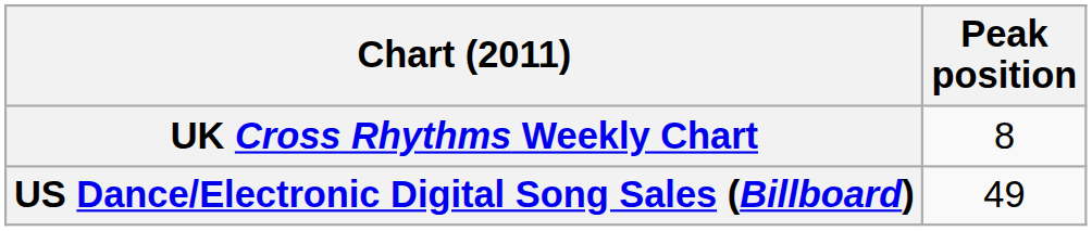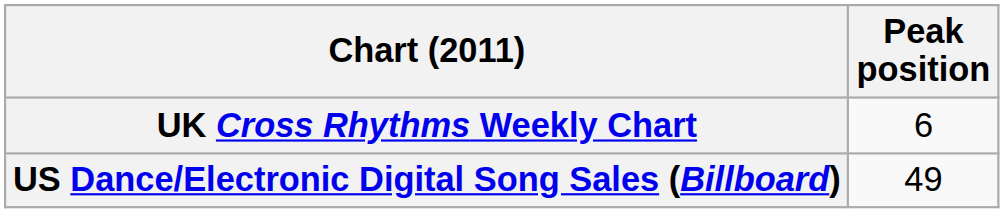 <table class="wikitable sortable plainrowheaders" style="text-align:center">
 <tr>
 <th scope="col">Chart (2011)</th>
 <th scope="col">Peak<br> position</th>
 </tr>
 <tr>
 <th scope="row">UK <a href='#'><em> Cross Rhythms</em> Weekly Chart</a></th>
-<td>8</td>
+<td>6</td>
 </tr>
 <tr>
 <th scope="row">US <a href='#'>Dance/Electronic Digital Song Sales</a> (<a href='#'><em>Billboard</em></a>)</th>
 <td>49</td>
 </tr>
 </table>
